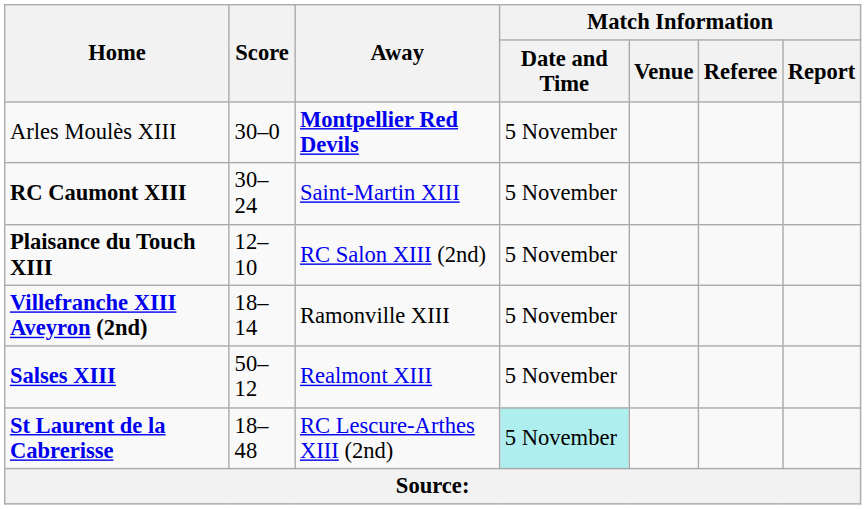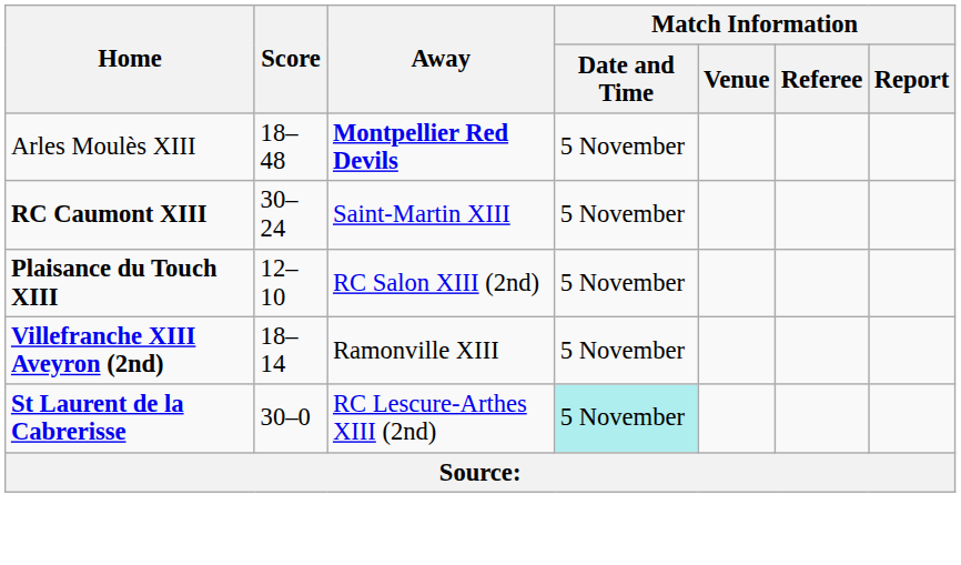 <table class="wikitable defaultcenter col1left col3left">
 <tr>
 <th scope="col" rowspan=2>Home</th>
 <th scope="col" rowspan=2>Score</th>
 <th scope="col" rowspan=2>Away</th>
 <th scope="col" colspan=4>Match Information</th>
 </tr>
 <tr>
 <th scope="col">Date and Time</th>
 <th scope="col">Venue</th>
 <th scope="col">Referee</th>
 <th scope="col">Report</th>
 </tr>
 <tr>
 <td>Arles Moulès XIII</td>
-<td>30–0</td>
+<td>18–48</td>
 <td><strong><a href='#'>Montpellier Red Devils</a></strong></td>
 <td>5 November</td>
 <td></td>
 <td></td>
 <td></td>
 </tr>
 <tr>
 <td><strong>RC Caumont XIII</strong></td>
 <td>30–24</td>
 <td><a href='#'>Saint-Martin XIII</a></td>
 <td>5 November</td>
 <td></td>
 <td></td>
 <td></td>
 </tr>
 <tr>
 <td><strong>Plaisance du Touch XIII</strong></td>
 <td>12–10</td>
 <td><a href='#'>RC Salon XIII</a> (2nd)</td>
 <td>5 November</td>
 <td></td>
 <td></td>
 <td></td>
 </tr>
 <tr>
 <td><strong><a href='#'>Villefranche XIII Aveyron</a> (2nd)</strong></td>
 <td>18–14</td>
 <td>Ramonville XIII</td>
 <td>5 November</td>
 <td></td>
 <td></td>
 <td></td>
 </tr>
 <tr>
-<td><strong><a href='#'>Salses XIII</a></strong></td>
-<td>50–12</td>
-<td><a href='#'>Realmont XIII</a></td>
-<td>5 November</td>
-<td></td>
-<td></td>
-<td></td>
-</tr>
-<tr>
 <td><strong><a href='#'>St Laurent de la Cabrerisse</a></strong></td>
-<td>18–48</td>
+<td>30–0</td>
 <td><a href='#'>RC Lescure-Arthes XIII</a> (2nd)</td>
 <td style="background: paleturquoise;">5 November</td>
 <td></td>
 <td></td>
 <td></td>
 </tr>
 <tr>
 <th colspan=7>Source:</th>
 </tr>
 </table>
